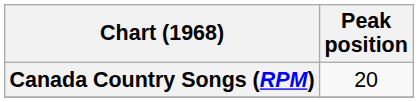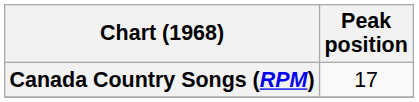 <table class="wikitable sortable plainrowheaders" style="text-align:center">
 <tr>
 <th scope="col">Chart (1968)</th>
 <th scope="col">Peak<br> position</th>
 </tr>
 <tr>
 <th scope="row">Canada Country Songs (<em><a href='#'>RPM</a></em>)</th>
-<td>20</td>
+<td>17</td>
 </tr>
 <tr>
 </tr>
 <tr>
 </tr>
 </table>
